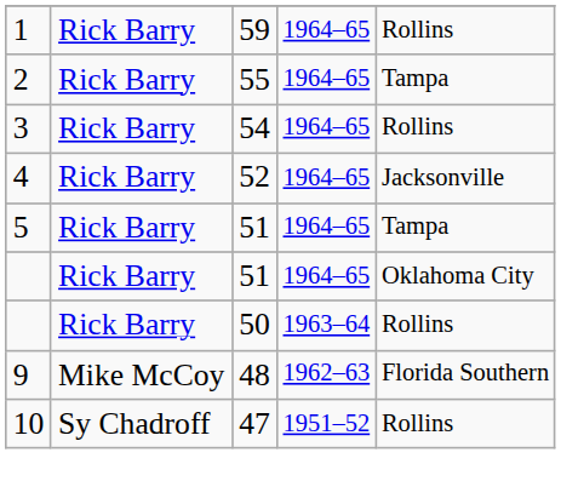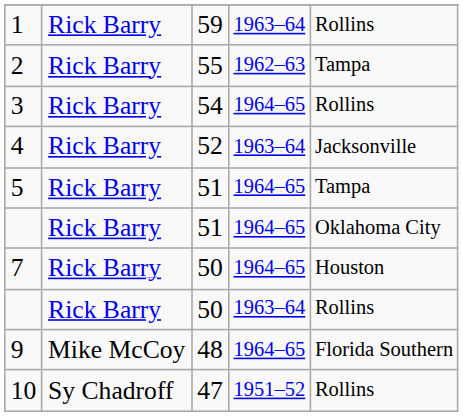 <table class="wikitable">
 <tr>
 </tr>
 <tr>
 <td>1</td>
 <td><a href='#'>Rick Barry</a></td>
 <td>59</td>
-<td style="font-size:80%;"><a href='#'>1964–65</a></td>
+<td style="font-size:80%;"><a href='#'>1963–64</a></td>
 <td style="font-size:80%;">Rollins</td>
 </tr>
 <tr>
 <td>2</td>
 <td><a href='#'>Rick Barry</a></td>
 <td>55</td>
-<td style="font-size:80%;"><a href='#'>1964–65</a></td>
+<td style="font-size:80%;"><a href='#'>1962–63</a></td>
 <td style="font-size:80%;">Tampa</td>
 </tr>
 <tr>
 <td>3</td>
 <td><a href='#'>Rick Barry</a></td>
 <td>54</td>
 <td style="font-size:80%;"><a href='#'>1964–65</a></td>
 <td style="font-size:80%;">Rollins</td>
 </tr>
 <tr>
 <td>4</td>
 <td><a href='#'>Rick Barry</a></td>
 <td>52</td>
-<td style="font-size:80%;"><a href='#'>1964–65</a></td>
+<td style="font-size:80%;"><a href='#'>1963–64</a></td>
 <td style="font-size:80%;">Jacksonville</td>
 </tr>
 <tr>
 <td>5</td>
 <td><a href='#'>Rick Barry</a></td>
 <td>51</td>
 <td style="font-size:80%;"><a href='#'>1964–65</a></td>
 <td style="font-size:80%;">Tampa</td>
 </tr>
 <tr>
 <td></td>
 <td><a href='#'>Rick Barry</a></td>
 <td>51</td>
 <td style="font-size:80%;"><a href='#'>1964–65</a></td>
 <td style="font-size:80%;">Oklahoma City</td>
 </tr>
 <tr>
+<td>7</td>
+<td><a href='#'>Rick Barry</a></td>
+<td>50</td>
+<td style="font-size:80%;"><a href='#'>1964–65</a></td>
+<td style="font-size:80%;">Houston</td>
+</tr>
+<tr>
 <td></td>
 <td><a href='#'>Rick Barry</a></td>
 <td>50</td>
 <td style="font-size:80%;"><a href='#'>1963–64</a></td>
 <td style="font-size:80%;">Rollins</td>
 </tr>
 <tr>
 <td>9</td>
 <td>Mike McCoy</td>
 <td>48</td>
-<td style="font-size:80%;"><a href='#'>1962–63</a></td>
+<td style="font-size:80%;"><a href='#'>1964–65</a></td>
 <td style="font-size:80%;">Florida Southern</td>
 </tr>
 <tr>
 <td>10</td>
 <td>Sy Chadroff</td>
 <td>47</td>
 <td style="font-size:80%;"><a href='#'>1951–52</a></td>
 <td style="font-size:80%;">Rollins</td>
 </tr>
 </table>
